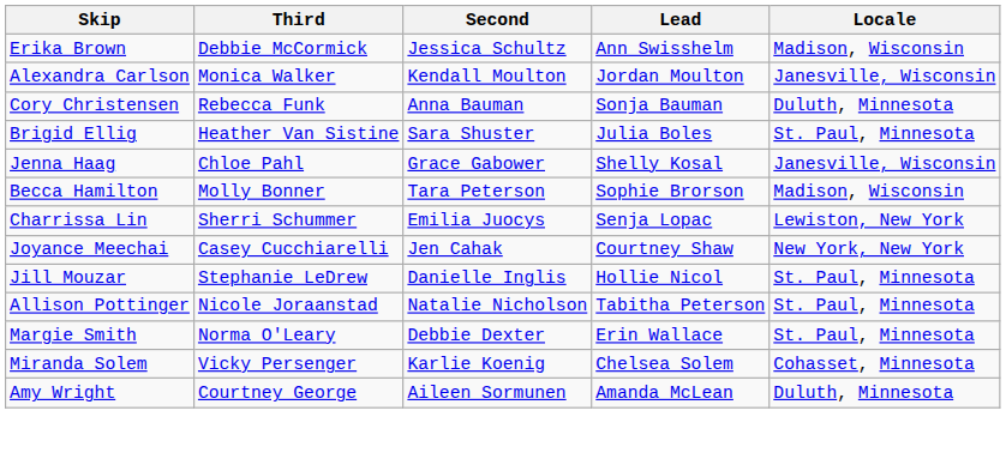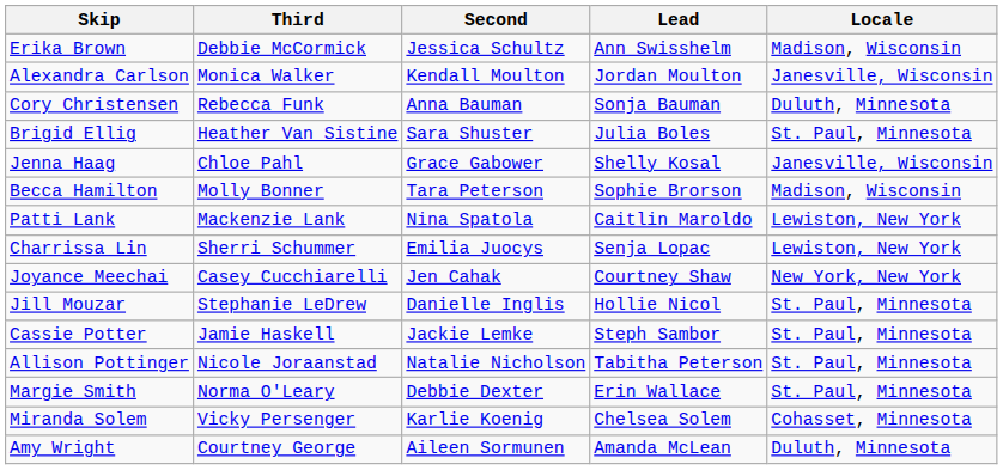 <table class=wikitable>
 <tr>
 <th>Skip</th>
 <th>Third</th>
 <th>Second</th>
 <th>Lead</th>
 <th>Locale</th>
 </tr>
 <tr>
 <td><a href='#'>Erika Brown</a></td>
 <td><a href='#'>Debbie McCormick</a></td>
 <td><a href='#'>Jessica Schultz</a></td>
 <td><a href='#'>Ann Swisshelm</a></td>
 <td> <a href='#'>Madison</a>, <a href='#'>Wisconsin</a></td>
 </tr>
 <tr>
 <td><a href='#'>Alexandra Carlson</a></td>
 <td><a href='#'>Monica Walker</a></td>
 <td><a href='#'>Kendall Moulton</a></td>
 <td><a href='#'>Jordan Moulton</a></td>
 <td> <a href='#'>Janesville, Wisconsin</a></td>
 </tr>
 <tr>
 <td><a href='#'>Cory Christensen</a></td>
 <td><a href='#'>Rebecca Funk</a></td>
 <td><a href='#'>Anna Bauman</a></td>
 <td><a href='#'>Sonja Bauman</a></td>
 <td> <a href='#'>Duluth</a>, <a href='#'>Minnesota</a></td>
 </tr>
 <tr>
 <td><a href='#'>Brigid Ellig</a></td>
 <td><a href='#'>Heather Van Sistine</a></td>
 <td><a href='#'>Sara Shuster</a></td>
 <td><a href='#'>Julia Boles</a></td>
 <td> <a href='#'>St. Paul</a>, <a href='#'>Minnesota</a></td>
 </tr>
 <tr>
 <td><a href='#'>Jenna Haag</a></td>
 <td><a href='#'>Chloe Pahl</a></td>
 <td><a href='#'>Grace Gabower</a></td>
 <td><a href='#'>Shelly Kosal</a></td>
 <td> <a href='#'>Janesville, Wisconsin</a></td>
 </tr>
 <tr>
 <td><a href='#'>Becca Hamilton</a></td>
 <td><a href='#'>Molly Bonner</a></td>
 <td><a href='#'>Tara Peterson</a></td>
 <td><a href='#'>Sophie Brorson</a></td>
 <td> <a href='#'>Madison</a>, <a href='#'>Wisconsin</a></td>
 </tr>
 <tr>
+<td><a href='#'>Patti Lank</a></td>
+<td><a href='#'>Mackenzie Lank</a></td>
+<td><a href='#'>Nina Spatola</a></td>
+<td><a href='#'>Caitlin Maroldo</a></td>
+<td> <a href='#'>Lewiston, New York</a></td>
+</tr>
+<tr>
 <td><a href='#'>Charrissa Lin</a></td>
 <td><a href='#'>Sherri Schummer</a></td>
 <td><a href='#'>Emilia Juocys</a></td>
 <td><a href='#'>Senja Lopac</a></td>
 <td> <a href='#'>Lewiston, New York</a></td>
 </tr>
 <tr>
 <td><a href='#'>Joyance Meechai</a></td>
 <td><a href='#'>Casey Cucchiarelli</a></td>
 <td><a href='#'>Jen Cahak</a></td>
 <td><a href='#'>Courtney Shaw</a></td>
 <td> <a href='#'>New York, New York</a></td>
 </tr>
 <tr>
 <td><a href='#'>Jill Mouzar</a></td>
 <td><a href='#'>Stephanie LeDrew</a></td>
 <td><a href='#'>Danielle Inglis</a></td>
 <td><a href='#'>Hollie Nicol</a></td>
+<td> <a href='#'>St. Paul</a>, <a href='#'>Minnesota</a></td>
+</tr>
+<tr>
+<td><a href='#'>Cassie Potter</a></td>
+<td><a href='#'>Jamie Haskell</a></td>
+<td><a href='#'>Jackie Lemke</a></td>
+<td><a href='#'>Steph Sambor</a></td>
 <td> <a href='#'>St. Paul</a>, <a href='#'>Minnesota</a></td>
 </tr>
 <tr>
 <td><a href='#'>Allison Pottinger</a></td>
 <td><a href='#'>Nicole Joraanstad</a></td>
 <td><a href='#'>Natalie Nicholson</a></td>
 <td><a href='#'>Tabitha Peterson</a></td>
 <td> <a href='#'>St. Paul</a>, <a href='#'>Minnesota</a></td>
 </tr>
 <tr>
 <td><a href='#'>Margie Smith</a></td>
 <td><a href='#'>Norma O'Leary</a></td>
 <td><a href='#'>Debbie Dexter</a></td>
 <td><a href='#'>Erin Wallace</a></td>
 <td> <a href='#'>St. Paul</a>, <a href='#'>Minnesota</a></td>
 </tr>
 <tr>
 <td><a href='#'>Miranda Solem</a></td>
 <td><a href='#'>Vicky Persenger</a></td>
 <td><a href='#'>Karlie Koenig</a></td>
 <td><a href='#'>Chelsea Solem</a></td>
 <td> <a href='#'>Cohasset</a>, <a href='#'>Minnesota</a></td>
 </tr>
 <tr>
 <td><a href='#'>Amy Wright</a></td>
 <td><a href='#'>Courtney George</a></td>
 <td><a href='#'>Aileen Sormunen</a></td>
 <td><a href='#'>Amanda McLean</a></td>
 <td> <a href='#'>Duluth</a>, <a href='#'>Minnesota</a></td>
 </tr>
 </table>
